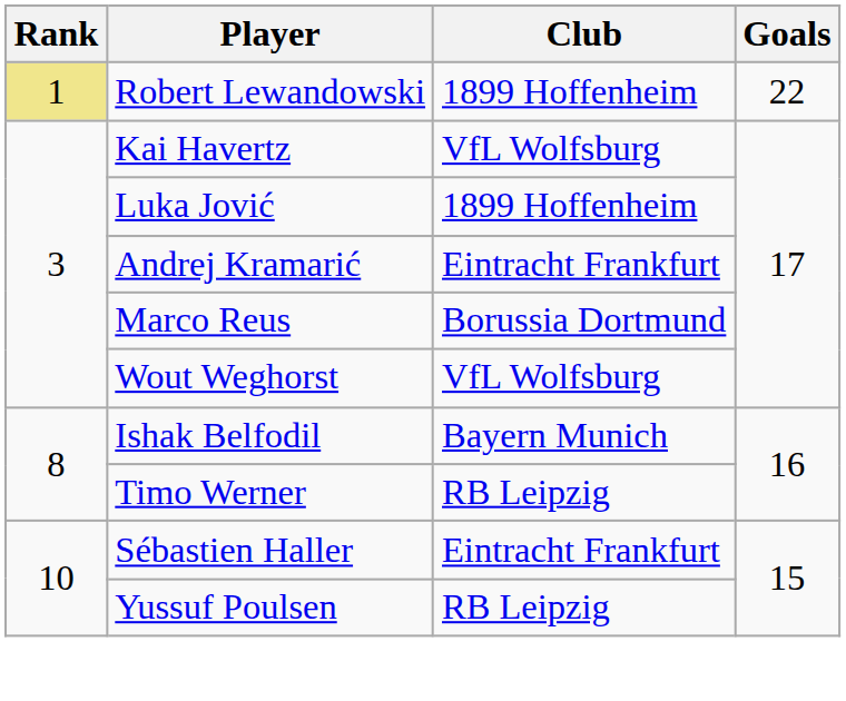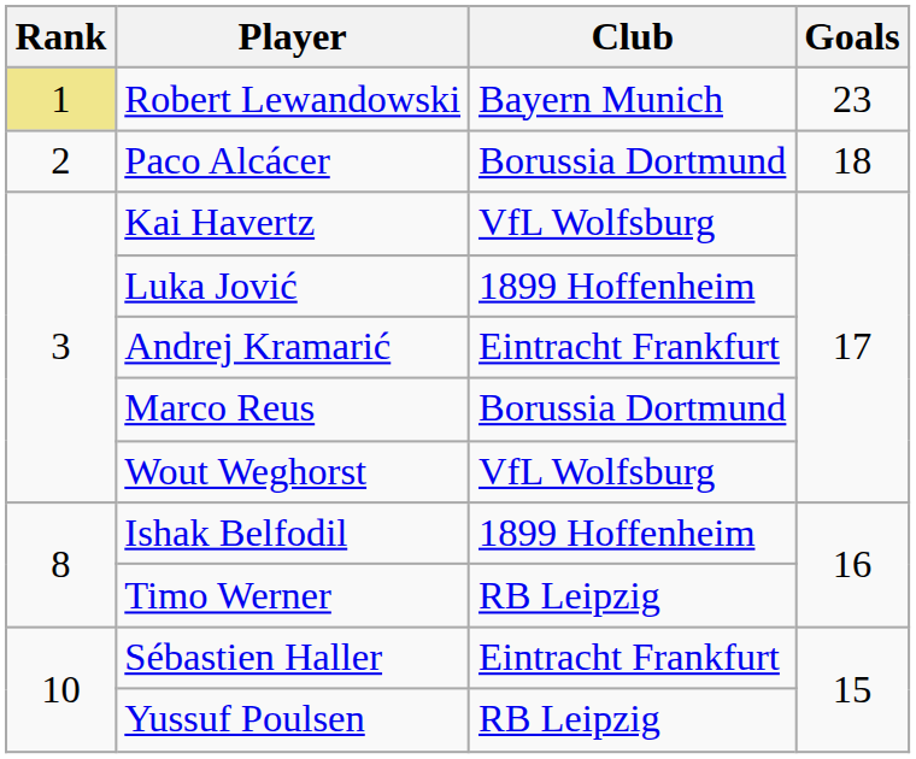 <table class="wikitable sortable" style="text-align:center">
 <tr>
 <th>Rank</th>
 <th>Player</th>
 <th>Club</th>
 <th>Goals</th>
 </tr>
 <tr>
 <td style="background: khaki;">1</td>
 <td align="left"> <a href='#'>Robert Lewandowski</a></td>
-<td align="left"><a href='#'>1899 Hoffenheim</a></td>
-<td>22</td>
+<td align="left"><a href='#'>Bayern Munich</a></td>
+<td>23</td>
+</tr>
+<tr>
+<td>2</td>
+<td align="left"> <a href='#'>Paco Alcácer</a></td>
+<td align="left"><a href='#'>Borussia Dortmund</a></td>
+<td>18</td>
 </tr>
 <tr>
 <td rowspan="5">3</td>
 <td align="left"> <a href='#'>Kai Havertz</a></td>
 <td align="left"><a href='#'>VfL Wolfsburg</a></td>
 <td rowspan="5">17</td>
 </tr>
 <tr>
 <td align="left"> <a href='#'>Luka Jović</a></td>
 <td align="left"><a href='#'>1899 Hoffenheim</a></td>
 </tr>
 <tr>
 <td align="left"> <a href='#'>Andrej Kramarić</a></td>
 <td align="left"><a href='#'>Eintracht Frankfurt</a></td>
 </tr>
 <tr>
 <td align="left"> <a href='#'>Marco Reus</a></td>
 <td align="left"><a href='#'>Borussia Dortmund</a></td>
 </tr>
 <tr>
 <td align="left"> <a href='#'>Wout Weghorst</a></td>
 <td align="left"><a href='#'>VfL Wolfsburg</a></td>
 </tr>
 <tr>
 <td rowspan="2">8</td>
 <td align="left"> <a href='#'>Ishak Belfodil</a></td>
-<td align="left"><a href='#'>Bayern Munich</a></td>
+<td align="left"><a href='#'>1899 Hoffenheim</a></td>
 <td rowspan="2">16</td>
 </tr>
 <tr>
 <td align="left"> <a href='#'>Timo Werner</a></td>
 <td align="left"><a href='#'>RB Leipzig</a></td>
 </tr>
 <tr>
 <td rowspan="2">10</td>
 <td align="left"> <a href='#'>Sébastien Haller</a></td>
 <td align="left"><a href='#'>Eintracht Frankfurt</a></td>
 <td rowspan="2">15</td>
 </tr>
 <tr>
 <td align="left"> <a href='#'>Yussuf Poulsen</a></td>
 <td align="left"><a href='#'>RB Leipzig</a></td>
 </tr>
 </table>
